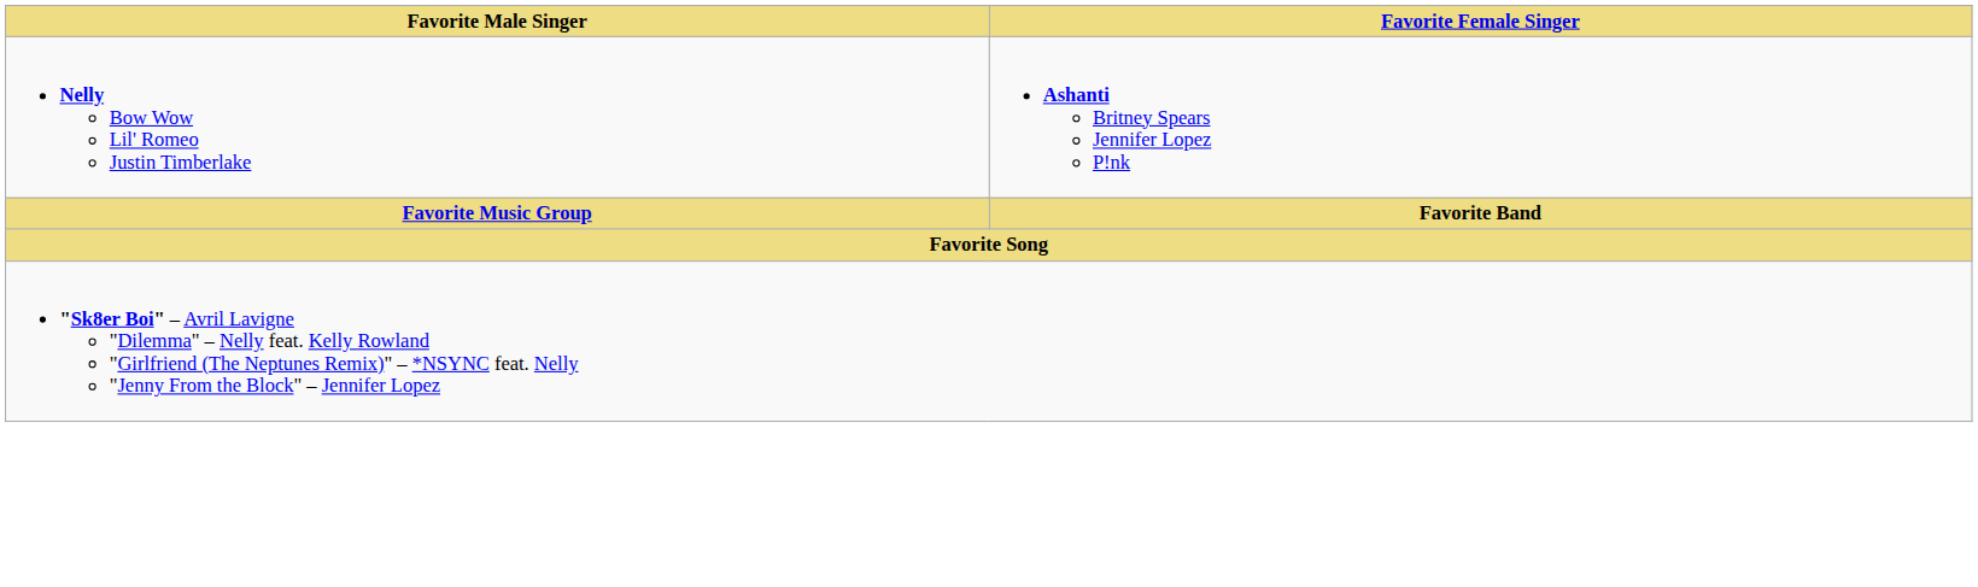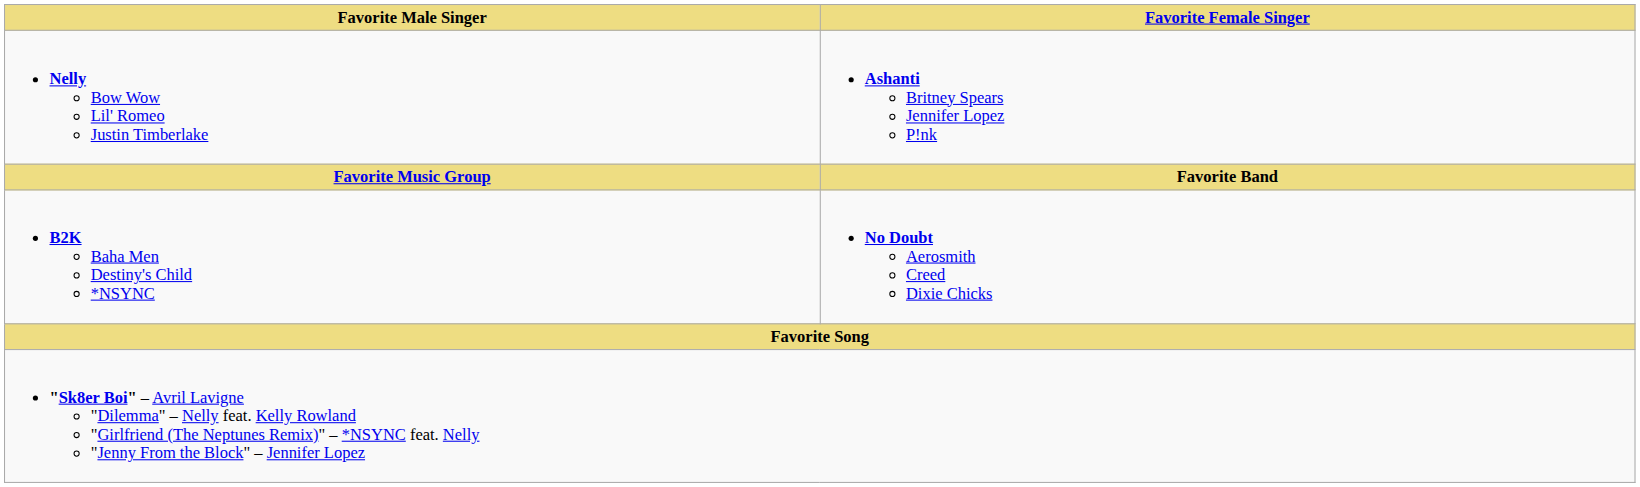 <table class="wikitable" style="width:100%">
 <tr>
 <th style="background:#EEDD82; width:50%">Favorite Male Singer</th>
 <th style="background:#EEDD82; width:50%"><a href='#'>Favorite Female Singer</a></th>
 </tr>
 <tr>
 <td valign="top"><br><ul><li><strong><a href='#'>Nelly</a></strong><ul><li><a href='#'>Bow Wow</a></li><li><a href='#'>Lil' Romeo</a></li><li><a href='#'>Justin Timberlake</a></li></ul></li></ul></td>
 <td valign="top"><br><ul><li><strong><a href='#'>Ashanti</a></strong><ul><li><a href='#'>Britney Spears</a></li><li><a href='#'>Jennifer Lopez</a></li><li><a href='#'>P!nk</a></li></ul></li></ul></td>
 </tr>
 <tr>
 <th style="background:#EEDD82; width:50%"><a href='#'>Favorite Music Group</a></th>
 <th style="background:#EEDD82; width:50%">Favorite Band</th>
 </tr>
 <tr>
+<td valign="top"><br><ul><li><strong><a href='#'>B2K</a></strong><ul><li><a href='#'>Baha Men</a></li><li><a href='#'>Destiny's Child</a></li><li><a href='#'>*NSYNC</a></li></ul></li></ul></td>
+<td valign="top"><br><ul><li><strong><a href='#'>No Doubt</a></strong><ul><li><a href='#'>Aerosmith</a></li><li><a href='#'>Creed</a></li><li><a href='#'>Dixie Chicks</a></li></ul></li></ul></td>
+</tr>
+<tr>
 <th style="background:#EEDD82;" colspan="2">Favorite Song</th>
 </tr>
 <tr>
 <td colspan="2" valign="top"><br><ul><li><strong>"<a href='#'>Sk8er Boi</a>"</strong> – <a href='#'>Avril Lavigne</a><ul><li>"<a href='#'>Dilemma</a>" – <a href='#'>Nelly</a> feat. <a href='#'>Kelly Rowland</a></li><li>"<a href='#'>Girlfriend (The Neptunes Remix)</a>" – <a href='#'>*NSYNC</a> feat. <a href='#'>Nelly</a></li><li>"<a href='#'>Jenny From the Block</a>" – <a href='#'>Jennifer Lopez</a></li></ul></li></ul></td>
 </tr>
 </table>
